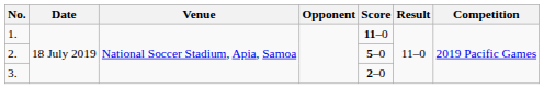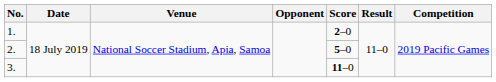 <table class="wikitable" style="font-size:100%;">
 <tr>
 <th>No.</th>
 <th>Date</th>
 <th>Venue</th>
 <th>Opponent</th>
 <th>Score</th>
 <th>Result</th>
 <th>Competition</th>
 </tr>
 <tr>
 <td>1.</td>
 <td rowspan="3">18 July 2019</td>
 <td rowspan="3"><a href='#'>National Soccer Stadium</a>, <a href='#'>Apia</a>, <a href='#'>Samoa</a></td>
 <td rowspan="3"></td>
-<td align=center><strong>11</strong>–0</td>
+<td align=center><strong>2</strong>–0</td>
 <td rowspan="3" style="text-align:center">11–0</td>
 <td rowspan="3"><a href='#'>2019 Pacific Games</a></td>
 </tr>
 <tr>
 <td>2.</td>
 <td align=center><strong>5</strong>–0</td>
 </tr>
 <tr>
 <td>3.</td>
-<td align=center><strong>2</strong>–0</td>
+<td align=center><strong>11</strong>–0</td>
 </tr>
 </table>
